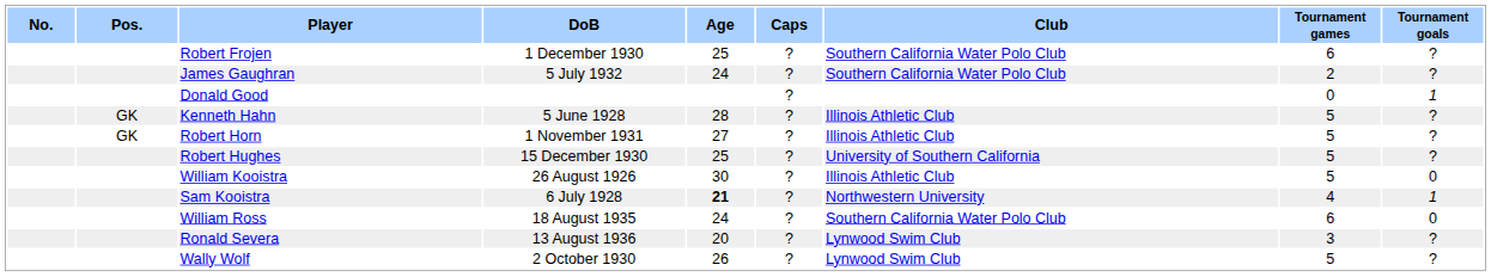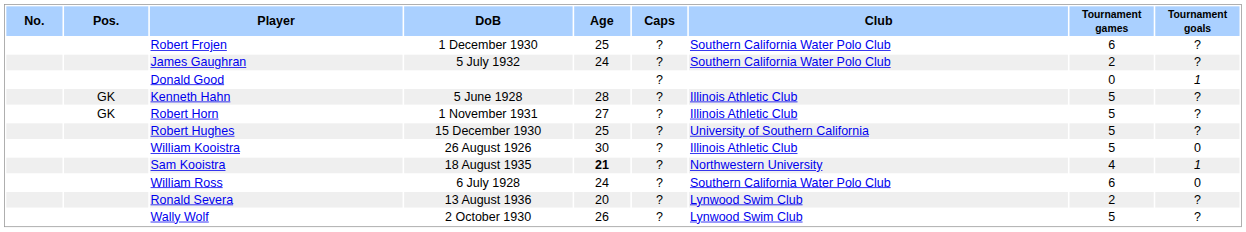 <table border="0" width="80%" style="border: 1px solid #999; background-color:#FFFFFF; text-align:center">
 <tr align="center" bgcolor="#AAD0FF">
 <th width=4%>No.</th>
 <th width=6%>Pos.</th>
 <th width=18%>Player</th>
 <th width=12%>DoB</th>
 <th width=4%>Age</th>
 <th width=4%>Caps</th>
 <th width=27%>Club</th>
 <th width=6%><small>Tournament<br>games</small></th>
 <th width=6%><small>Tournament<br>goals</small></th>
 </tr>
 <tr>
 <td></td>
 <td></td>
 <td align="left"><a href='#'>Robert Frojen</a></td>
 <td>1 December 1930</td>
 <td>25</td>
 <td>?</td>
 <td align="left"> <a href='#'>Southern California Water Polo Club</a></td>
 <td>6</td>
 <td>?</td>
 </tr>
 <tr bgcolor="#EFEFEF">
 <td></td>
 <td></td>
 <td align="left"><a href='#'>James Gaughran</a></td>
 <td>5 July 1932</td>
 <td>24</td>
 <td>?</td>
 <td align="left"> <a href='#'>Southern California Water Polo Club</a></td>
 <td>2</td>
 <td>?</td>
 </tr>
 <tr>
 <td></td>
 <td></td>
 <td align="left"><a href='#'>Donald Good</a></td>
 <td></td>
 <td></td>
 <td>?</td>
 <td align="left"></td>
 <td>0</td>
 <td><em>1</em></td>
 </tr>
 <tr bgcolor="#EFEFEF">
 <td></td>
 <td>GK</td>
 <td align="left"><a href='#'>Kenneth Hahn</a></td>
 <td>5 June 1928</td>
 <td>28</td>
 <td>?</td>
 <td align="left"> <a href='#'>Illinois Athletic Club</a></td>
 <td>5</td>
 <td>?</td>
 </tr>
 <tr>
 <td></td>
 <td>GK</td>
 <td align="left"><a href='#'>Robert Horn</a></td>
 <td>1 November 1931</td>
 <td>27</td>
 <td>?</td>
 <td align="left"> <a href='#'>Illinois Athletic Club</a></td>
 <td>5</td>
 <td>?</td>
 </tr>
 <tr bgcolor="#EFEFEF">
 <td></td>
 <td></td>
 <td align="left"><a href='#'>Robert Hughes</a></td>
 <td>15 December 1930</td>
 <td>25</td>
 <td>?</td>
 <td align="left"> <a href='#'>University of Southern California</a></td>
 <td>5</td>
 <td>?</td>
 </tr>
 <tr>
 <td></td>
 <td></td>
 <td align="left"><a href='#'>William Kooistra</a></td>
 <td>26 August 1926</td>
 <td>30</td>
 <td>?</td>
 <td align="left"> <a href='#'>Illinois Athletic Club</a></td>
 <td>5</td>
 <td>0</td>
 </tr>
 <tr bgcolor="#EFEFEF">
 <td></td>
 <td></td>
 <td align="left"><a href='#'>Sam Kooistra</a></td>
-<td>6 July 1928</td>
+<td>18 August 1935</td>
 <td><strong>21</strong></td>
 <td>?</td>
 <td align="left"> <a href='#'>Northwestern University</a></td>
 <td>4</td>
 <td><em>1</em></td>
 </tr>
 <tr>
 <td></td>
 <td></td>
 <td align="left"><a href='#'>William Ross</a></td>
-<td>18 August 1935</td>
+<td>6 July 1928</td>
 <td>24</td>
 <td>?</td>
 <td align="left"> <a href='#'>Southern California Water Polo Club</a></td>
 <td>6</td>
 <td>0</td>
 </tr>
 <tr bgcolor="#EFEFEF">
 <td></td>
 <td></td>
 <td align="left"><a href='#'>Ronald Severa</a></td>
 <td>13 August 1936</td>
 <td>20</td>
 <td>?</td>
 <td align="left"> <a href='#'>Lynwood Swim Club</a></td>
-<td>3</td>
+<td>2</td>
 <td>?</td>
 </tr>
 <tr>
 <td></td>
 <td></td>
 <td align="left"><a href='#'>Wally Wolf</a></td>
 <td>2 October 1930</td>
 <td>26</td>
 <td>?</td>
 <td align="left"> <a href='#'>Lynwood Swim Club</a></td>
 <td>5</td>
 <td>?</td>
 </tr>
 </table>
